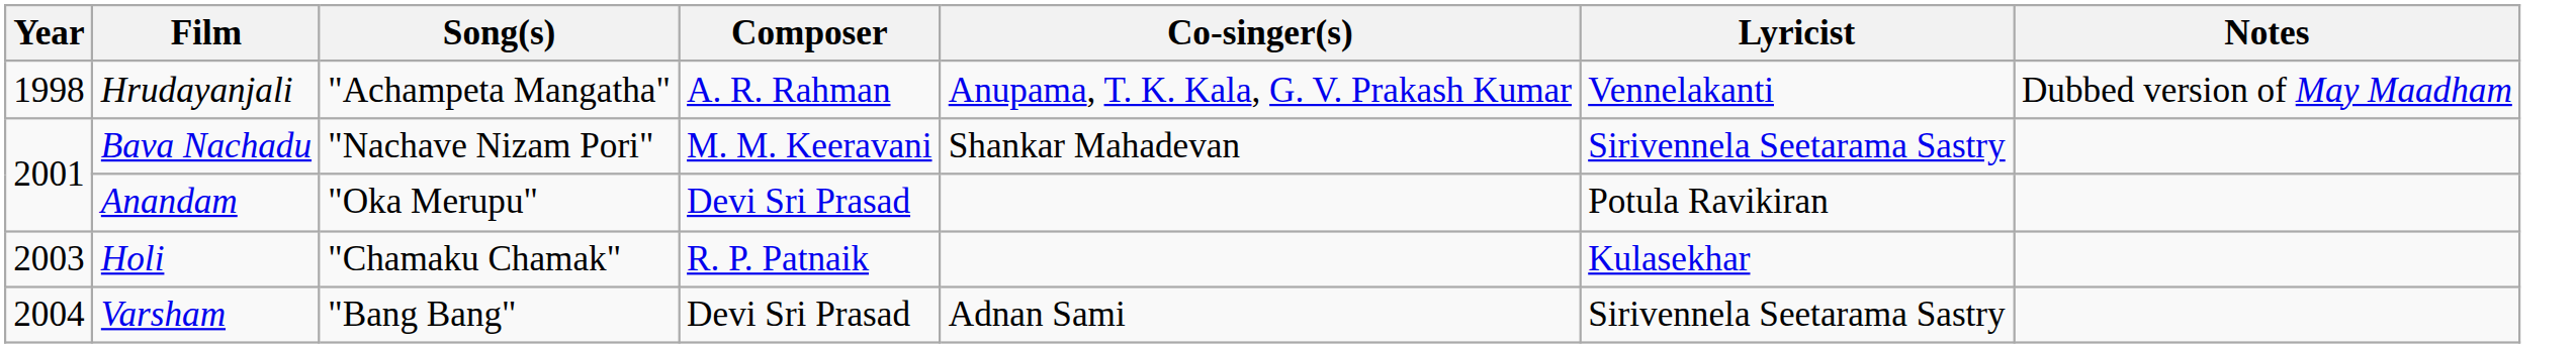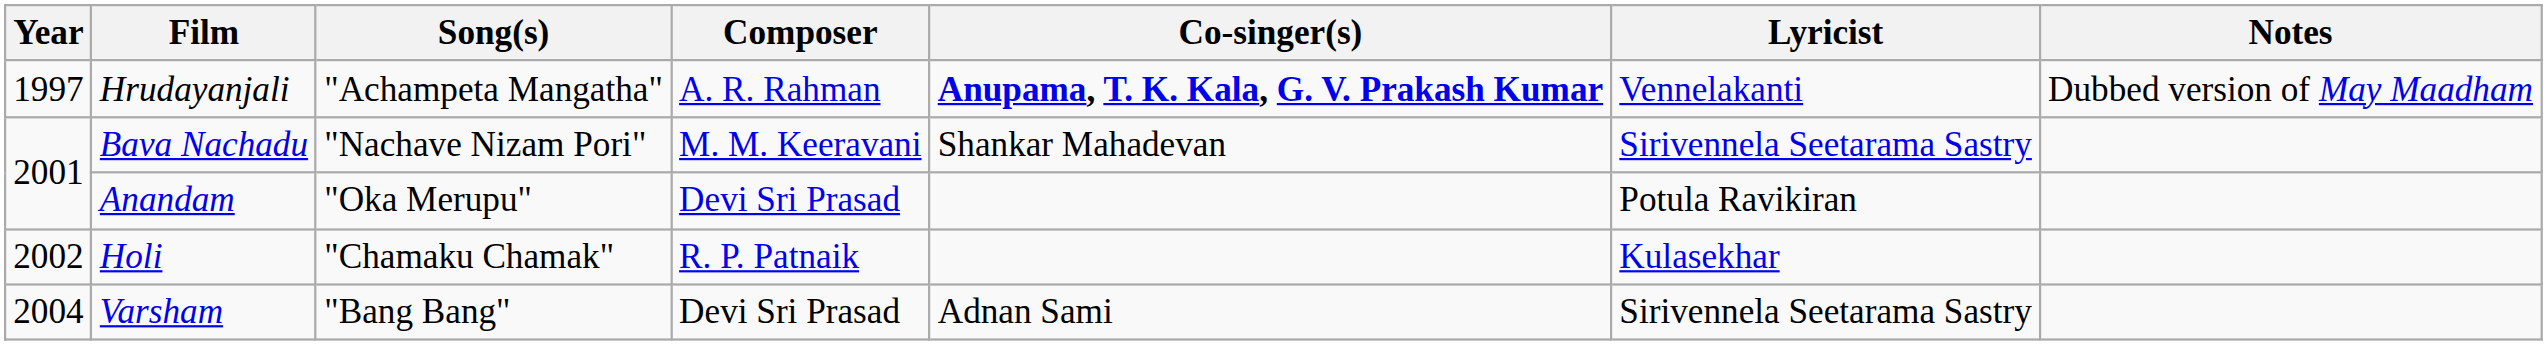 <table class="wikitable plainrowheaders sortable">
 <tr>
 <th scope="col">Year</th>
 <th scope="col">Film</th>
 <th scope="col">Song(s)</th>
 <th scope="col">Composer</th>
 <th scope="col">Co-singer(s)</th>
 <th scope="col">Lyricist</th>
 <th scope="col">Notes</th>
 </tr>
 <tr>
-<td>1998</td>
+<td>1997</td>
 <td><em>Hrudayanjali</em></td>
 <td>"Achampeta Mangatha"</td>
 <td><a href='#'>A. R. Rahman</a></td>
-<td><a href='#'>Anupama</a>, <a href='#'>T. K. Kala</a>, <a href='#'>G. V. Prakash Kumar</a></td>
+<td><strong><a href='#'>Anupama</a>, <a href='#'>T. K. Kala</a>, <a href='#'>G. V. Prakash Kumar</a></strong></td>
 <td><a href='#'>Vennelakanti</a></td>
 <td>Dubbed version of <em><a href='#'>May Maadham</a></em></td>
 </tr>
 <tr>
 <td rowspan="2">2001</td>
 <td><em><a href='#'>Bava Nachadu</a></em></td>
 <td>"Nachave Nizam Pori"</td>
 <td><a href='#'>M. M. Keeravani</a></td>
 <td>Shankar Mahadevan</td>
 <td><a href='#'>Sirivennela Seetarama Sastry</a></td>
 <td></td>
 </tr>
 <tr>
 <td><em><a href='#'>Anandam</a></em></td>
 <td>"Oka Merupu"</td>
 <td><a href='#'>Devi Sri Prasad</a></td>
 <td></td>
 <td>Potula Ravikiran</td>
 <td></td>
 </tr>
 <tr>
-<td>2003</td>
+<td>2002</td>
 <td><em><a href='#'>Holi</a></em></td>
 <td>"Chamaku Chamak"</td>
 <td><a href='#'>R. P. Patnaik</a></td>
 <td></td>
 <td><a href='#'>Kulasekhar</a></td>
 <td></td>
 </tr>
 <tr>
 <td>2004</td>
 <td><em><a href='#'>Varsham</a></em></td>
 <td>"Bang Bang"</td>
 <td>Devi Sri Prasad</td>
 <td>Adnan Sami</td>
 <td>Sirivennela Seetarama Sastry</td>
 <td></td>
 </tr>
 </table>
